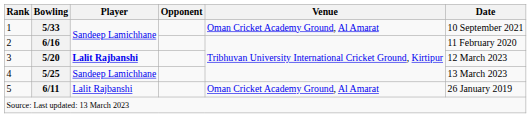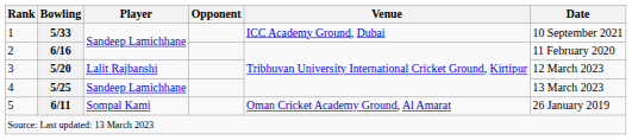 <table class="wikitable">
 <tr>
 <th>Rank</th>
 <th>Bowling</th>
 <th>Player</th>
 <th>Opponent</th>
 <th>Venue</th>
 <th>Date</th>
 </tr>
 <tr>
 <td>1</td>
 <th>5/33</th>
 <td rowspan="2"><a href='#'>Sandeep Lamichhane</a></td>
 <td></td>
-<td><a href='#'>Oman Cricket Academy Ground</a>, <a href='#'>Al Amarat</a></td>
+<td><a href='#'>ICC Academy Ground</a>, <a href='#'>Dubai</a></td>
 <td>10 September 2021</td>
 </tr>
 <tr>
 <td>2</td>
 <th>6/16</th>
 <td></td>
 <td rowspan="3"><a href='#'>Tribhuvan University International Cricket Ground</a>, <a href='#'>Kirtipur</a></td>
 <td>11 February 2020</td>
 </tr>
 <tr>
 <td>3</td>
 <th>5/20</th>
-<td><strong><a href='#'>Lalit Rajbanshi</a></strong></td>
+<td><a href='#'>Lalit Rajbanshi</a></td>
 <td></td>
 <td>12 March 2023</td>
 </tr>
 <tr>
 <td>4</td>
 <th>5/25</th>
 <td><a href='#'>Sandeep Lamichhane</a></td>
 <td></td>
 <td>13 March 2023</td>
 </tr>
 <tr>
 <td>5</td>
 <th>6/11</th>
-<td><a href='#'>Lalit Rajbanshi</a></td>
+<td><a href='#'>Sompal Kami</a></td>
 <td></td>
 <td><a href='#'>Oman Cricket Academy Ground</a>, <a href='#'>Al Amarat</a></td>
 <td>26 January 2019</td>
 </tr>
 <tr>
 <td colspan="6" style="text-align:left;"><small>Source:  Last updated: 13 March 2023</small></td>
 </tr>
 </table>
